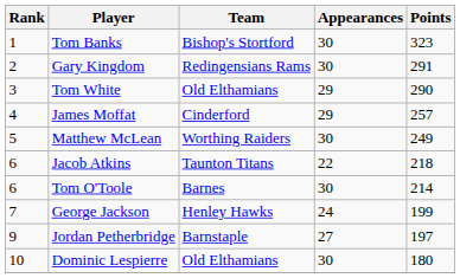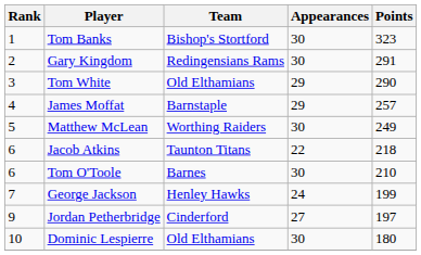 <table class="wikitable">
 <tr>
 <th>Rank</th>
 <th>Player</th>
 <th>Team</th>
 <th>Appearances</th>
 <th>Points</th>
 </tr>
 <tr>
 <td>1</td>
 <td> <a href='#'>Tom Banks</a></td>
 <td><a href='#'>Bishop's Stortford</a></td>
 <td>30</td>
 <td>323</td>
 </tr>
 <tr>
 <td>2</td>
 <td> <a href='#'>Gary Kingdom</a></td>
 <td><a href='#'>Redingensians Rams</a></td>
 <td>30</td>
 <td>291</td>
 </tr>
 <tr>
 <td>3</td>
 <td> <a href='#'>Tom White</a></td>
 <td><a href='#'>Old Elthamians</a></td>
 <td>29</td>
 <td>290</td>
 </tr>
 <tr>
 <td>4</td>
 <td> <a href='#'>James Moffat</a></td>
-<td><a href='#'>Cinderford</a></td>
+<td><a href='#'>Barnstaple</a></td>
 <td>29</td>
 <td>257</td>
 </tr>
 <tr>
 <td>5</td>
 <td> <a href='#'>Matthew McLean</a></td>
 <td><a href='#'>Worthing Raiders</a></td>
 <td>30</td>
 <td>249</td>
 </tr>
 <tr>
 <td>6</td>
 <td> <a href='#'>Jacob Atkins</a></td>
 <td><a href='#'>Taunton Titans</a></td>
 <td>22</td>
 <td>218</td>
 </tr>
 <tr>
 <td>6</td>
 <td> <a href='#'>Tom O'Toole</a></td>
 <td><a href='#'>Barnes</a></td>
 <td>30</td>
-<td>214</td>
+<td>210</td>
 </tr>
 <tr>
 <td>7</td>
 <td> <a href='#'>George Jackson</a></td>
 <td><a href='#'>Henley Hawks</a></td>
 <td>24</td>
 <td>199</td>
 </tr>
 <tr>
 <td>9</td>
 <td> <a href='#'>Jordan Petherbridge</a></td>
-<td><a href='#'>Barnstaple</a></td>
+<td><a href='#'>Cinderford</a></td>
 <td>27</td>
 <td>197</td>
 </tr>
 <tr>
 <td>10</td>
 <td> <a href='#'>Dominic Lespierre</a></td>
 <td><a href='#'>Old Elthamians</a></td>
 <td>30</td>
 <td>180</td>
 </tr>
 <tr>
 </tr>
 </table>
